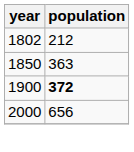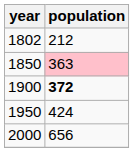 <table class="wikitable">
 <tr>
 <th>year</th>
 <th>population</th>
 </tr>
 <tr>
 <td>1802</td>
 <td>212</td>
 </tr>
 <tr>
 <td>1850</td>
-<td>363</td>
+<td style="background: pink;">363</td>
 </tr>
 <tr>
 <td>1900</td>
 <td><strong>372</strong></td>
+</tr>
+<tr>
+<td>1950</td>
+<td>424</td>
 </tr>
 <tr>
 <td>2000</td>
 <td>656</td>
 </tr>
 <tr>
 </tr>
 </table>
